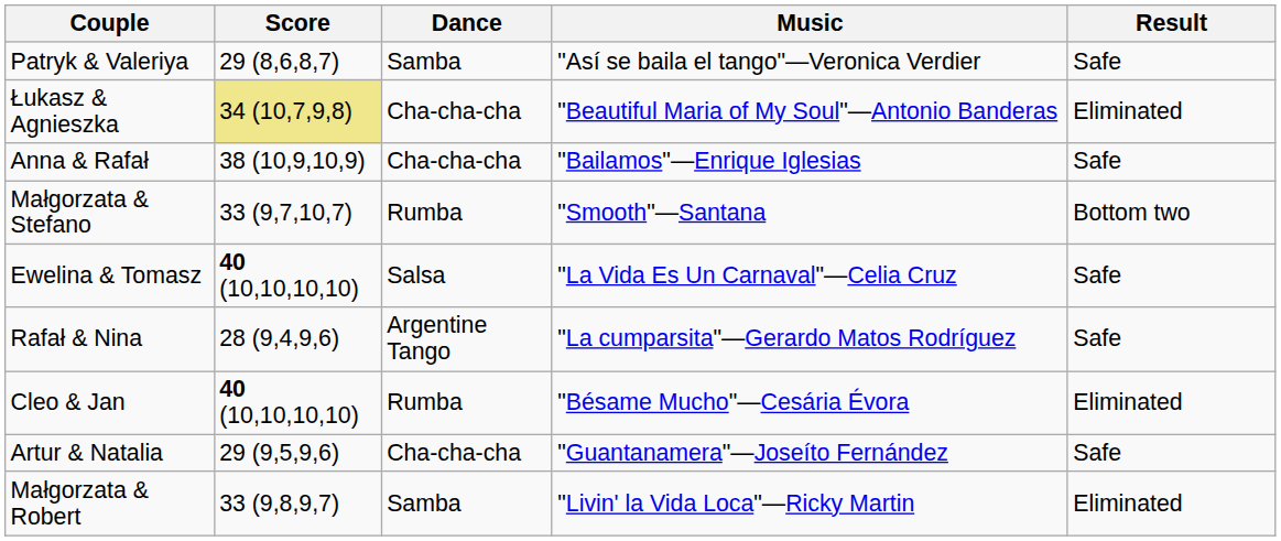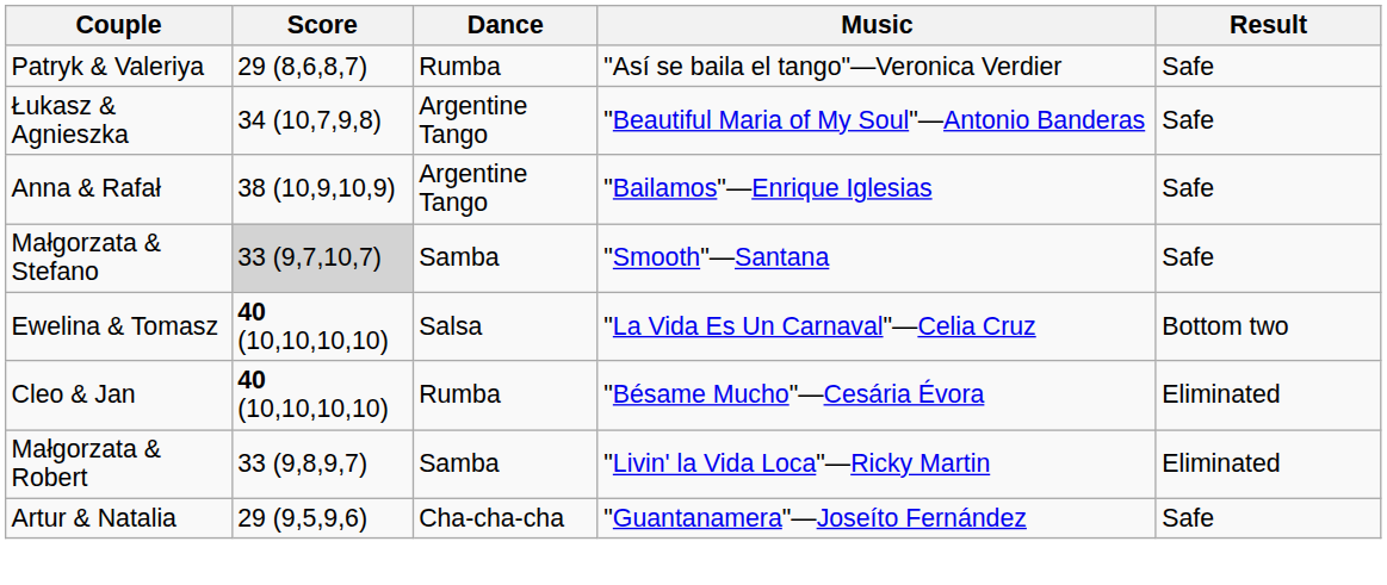 <table class="wikitable">
 <tr>
 <th style="width:150px;">Couple</th>
 <th style="width:110px;">Score</th>
 <th style="width:120px;">Dance</th>
 <th style="width:400px;">Music</th>
 <th style="width:150px;">Result</th>
 </tr>
 <tr>
 <td>Patryk & Valeriya</td>
 <td>29 (8,6,8,7)</td>
-<td>Samba</td>
+<td>Rumba</td>
 <td>"Así se baila el tango"—Veronica Verdier</td>
 <td>Safe</td>
 </tr>
 <tr>
 <td>Łukasz & Agnieszka</td>
-<td style="background: khaki;">34 (10,7,9,8)</td>
-<td>Cha-cha-cha</td>
+<td>34 (10,7,9,8)</td>
+<td>Argentine Tango</td>
 <td>"<a href='#'>Beautiful Maria of My Soul</a>"—<a href='#'>Antonio Banderas</a></td>
-<td>Eliminated</td>
+<td>Safe</td>
 </tr>
 <tr>
 <td>Anna & Rafał</td>
 <td>38 (10,9,10,9)</td>
-<td>Cha-cha-cha</td>
+<td>Argentine Tango</td>
 <td>"<a href='#'>Bailamos</a>"—<a href='#'>Enrique Iglesias</a></td>
 <td>Safe</td>
 </tr>
 <tr>
 <td>Małgorzata & Stefano</td>
-<td>33 (9,7,10,7)</td>
-<td>Rumba</td>
+<td style="background: lightgrey;">33 (9,7,10,7)</td>
+<td>Samba</td>
 <td>"<a href='#'>Smooth</a>"—<a href='#'>Santana</a></td>
-<td>Bottom two</td>
+<td>Safe</td>
 </tr>
 <tr>
 <td>Ewelina & Tomasz</td>
 <td><strong>40</strong> (10,10,10,10)</td>
 <td>Salsa</td>
 <td>"<a href='#'>La Vida Es Un Carnaval</a>"—<a href='#'>Celia Cruz</a></td>
-<td>Safe</td>
-</tr>
-<tr>
-<td>Rafał & Nina</td>
-<td>28 (9,4,9,6)</td>
-<td>Argentine Tango</td>
-<td>"<a href='#'>La cumparsita</a>"—<a href='#'>Gerardo Matos Rodríguez</a></td>
-<td>Safe</td>
+<td>Bottom two</td>
 </tr>
 <tr>
 <td>Cleo & Jan</td>
 <td><strong>40</strong> (10,10,10,10)</td>
 <td>Rumba</td>
 <td>"<a href='#'>Bésame Mucho</a>"—<a href='#'>Cesária Évora</a></td>
 <td>Eliminated</td>
 </tr>
 <tr>
+<td>Małgorzata & Robert</td>
+<td>33 (9,8,9,7)</td>
+<td>Samba</td>
+<td>"<a href='#'>Livin' la Vida Loca</a>"—<a href='#'>Ricky Martin</a></td>
+<td>Eliminated</td>
+</tr>
+<tr>
 <td>Artur & Natalia</td>
 <td>29 (9,5,9,6)</td>
 <td>Cha-cha-cha</td>
 <td>"<a href='#'>Guantanamera</a>"—<a href='#'>Joseíto Fernández</a></td>
 <td>Safe</td>
 </tr>
-<tr>
-<td>Małgorzata & Robert</td>
-<td>33 (9,8,9,7)</td>
-<td>Samba</td>
-<td>"<a href='#'>Livin' la Vida Loca</a>"—<a href='#'>Ricky Martin</a></td>
-<td>Eliminated</td>
-</tr>
 </table>
